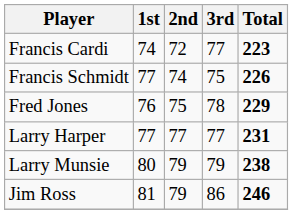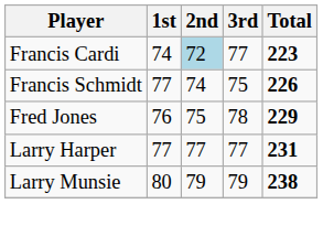 <table class="wikitable">
 <tr>
 <th>Player</th>
 <th>1st</th>
 <th>2nd</th>
 <th>3rd</th>
 <th>Total</th>
 </tr>
 <tr>
 <td>Francis Cardi</td>
 <td>74</td>
-<td>72</td>
+<td style="background: lightblue;">72</td>
 <td>77</td>
 <td><strong>223</strong></td>
 </tr>
 <tr>
 <td>Francis Schmidt</td>
 <td>77</td>
 <td>74</td>
 <td>75</td>
 <td><strong>226</strong></td>
 </tr>
 <tr>
 <td>Fred Jones</td>
 <td>76</td>
 <td>75</td>
 <td>78</td>
 <td><strong>229</strong></td>
 </tr>
 <tr>
 <td>Larry Harper</td>
 <td>77</td>
 <td>77</td>
 <td>77</td>
 <td><strong>231</strong></td>
 </tr>
 <tr>
 <td>Larry Munsie</td>
 <td>80</td>
 <td>79</td>
 <td>79</td>
 <td><strong>238</strong></td>
 </tr>
 <tr>
-<td>Jim Ross</td>
-<td>81</td>
-<td>79</td>
-<td>86</td>
-<td><strong>246</strong></td>
-</tr>
-<tr>
 </tr>
 </table>
